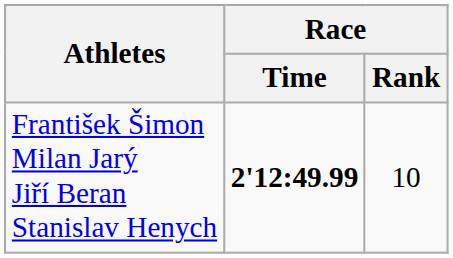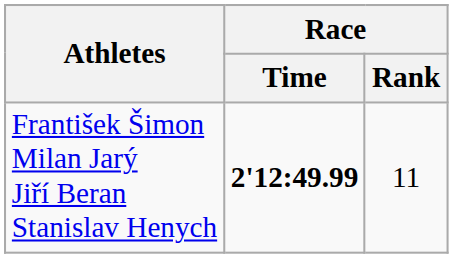 <table class="wikitable" border="1" style="font-size:90%">
 <tr>
 <th rowspan=2>Athletes</th>
 <th colspan=2>Race</th>
 </tr>
 <tr>
 <th>Time</th>
 <th>Rank</th>
 </tr>
 <tr>
 <td><a href='#'>František Šimon</a><br><a href='#'>Milan Jarý</a><br><a href='#'>Jiří Beran</a><br><a href='#'>Stanislav Henych</a></td>
 <td align=center><strong>2'12:49.99</strong></td>
-<td align=center>10</td>
+<td align=center>11</td>
 </tr>
 </table>
